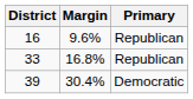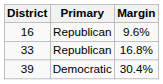 <table class="wikitable sortable" style="text-align:center">
 <tr>
 <th>District</th>
+<th>Primary</th>
 <th>Margin</th>
-<th>Primary</th>
 </tr>
 <tr>
 <td>16</td>
+<td>Republican</td>
 <td>9.6%</td>
-<td>Republican</td>
 </tr>
 <tr>
 <td>33</td>
+<td>Republican</td>
 <td>16.8%</td>
-<td>Republican</td>
 </tr>
 <tr>
 <td>39</td>
+<td>Democratic</td>
 <td>30.4%</td>
-<td>Democratic</td>
 </tr>
 </table>
